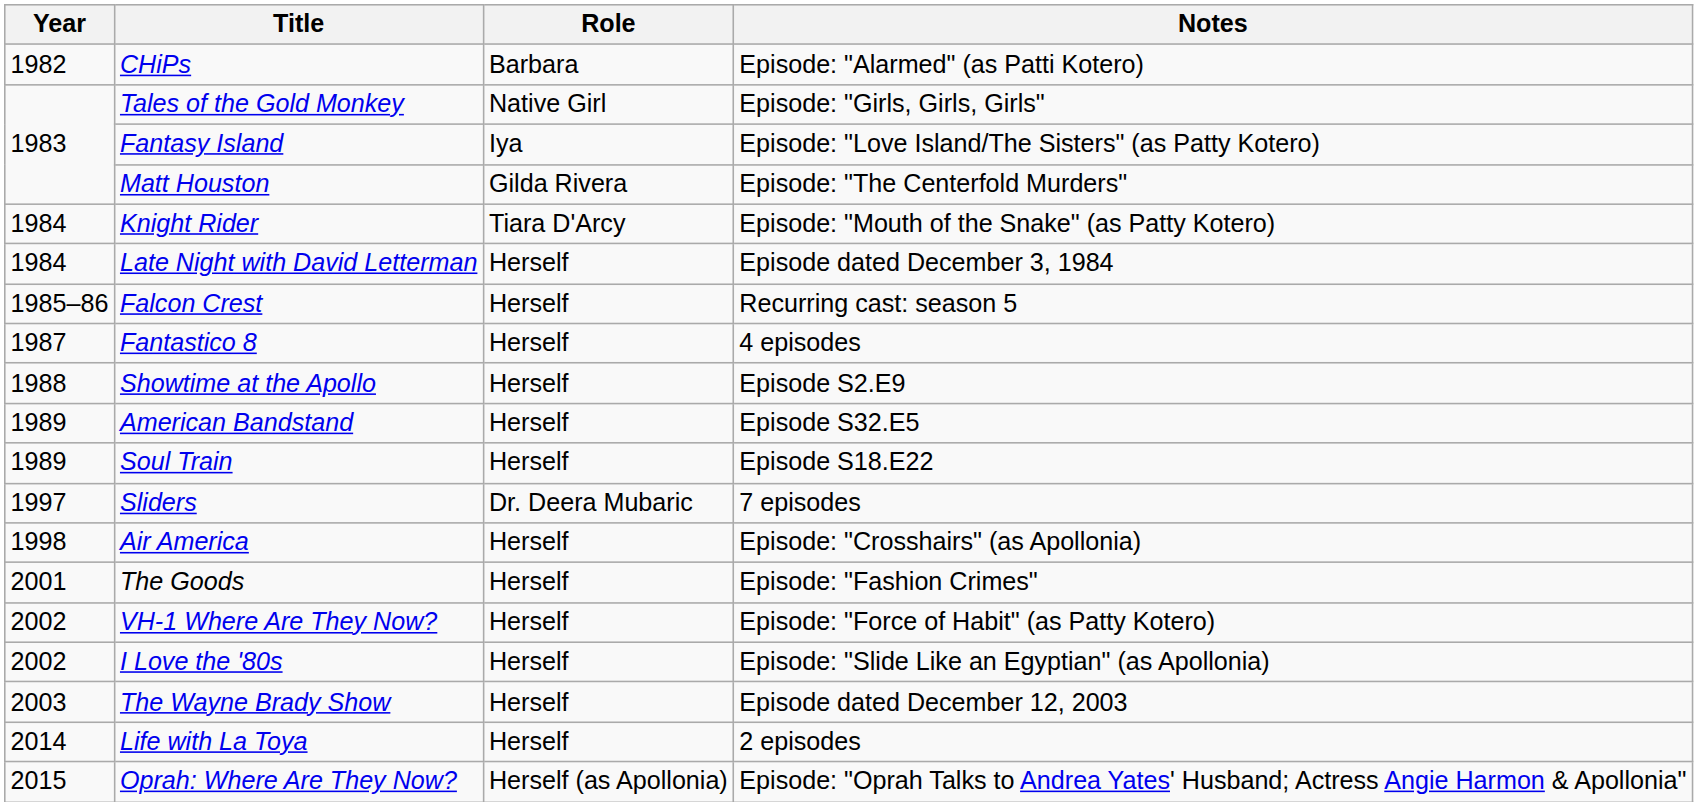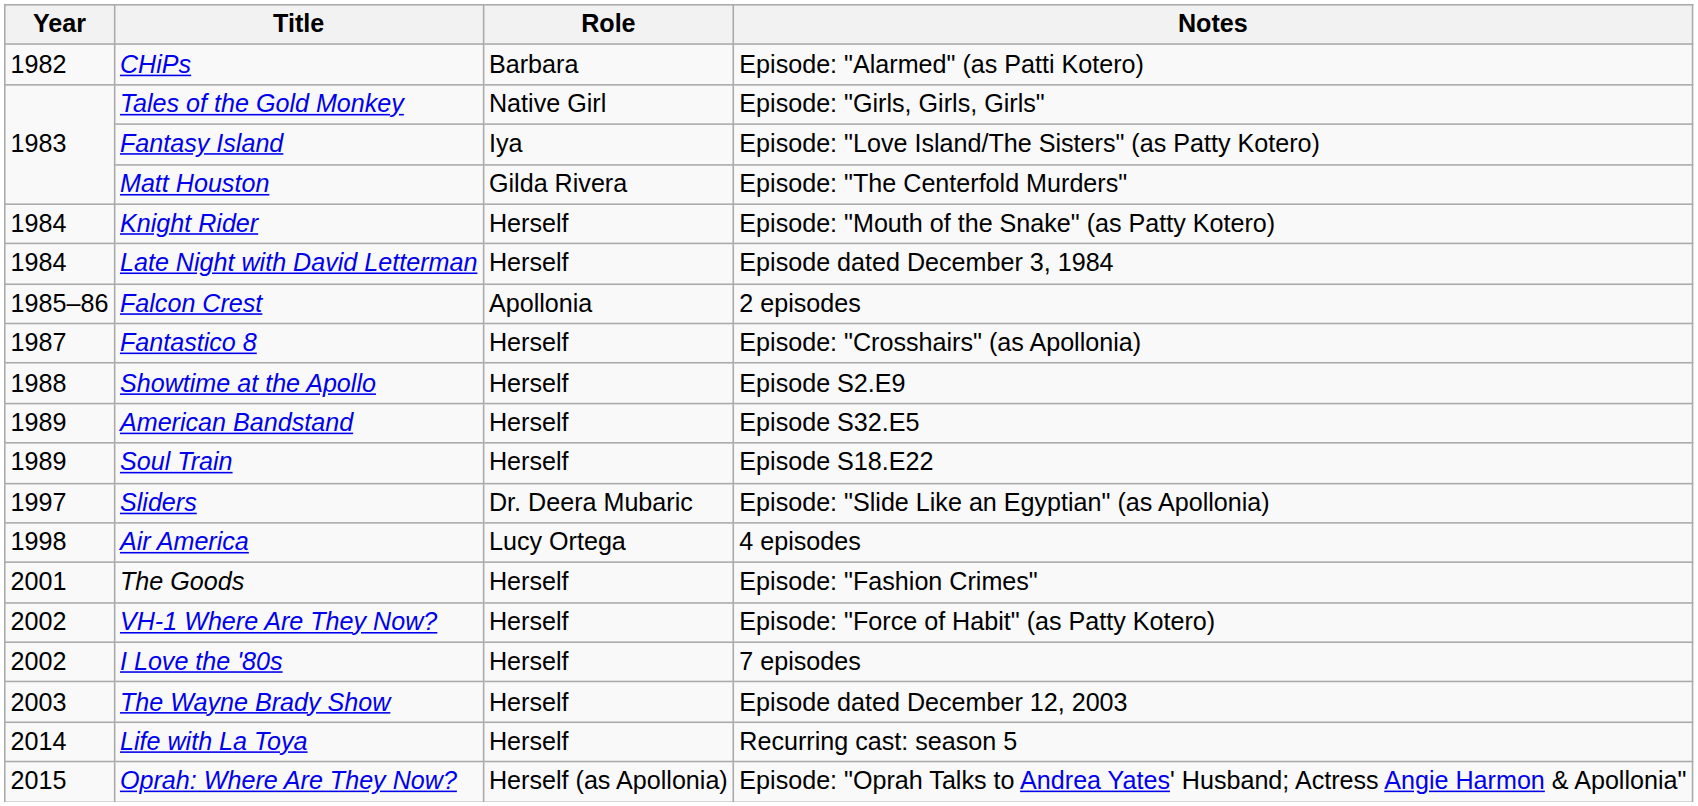 <table class="wikitable plainrowheaders sortable" style="margin-right: 0;">
 <tr>
 <th scope="col">Year</th>
 <th scope="col">Title</th>
 <th scope="col">Role</th>
 <th scope="col" class="unsortable">Notes</th>
 </tr>
 <tr>
 <td>1982</td>
 <td><em><a href='#'>CHiPs</a></em></td>
 <td>Barbara</td>
 <td>Episode: "Alarmed" (as Patti Kotero)</td>
 </tr>
 <tr>
 <td rowspan=3>1983</td>
 <td><em><a href='#'>Tales of the Gold Monkey</a></em></td>
 <td>Native Girl</td>
 <td>Episode: "Girls, Girls, Girls"</td>
 </tr>
 <tr>
 <td><em><a href='#'>Fantasy Island</a></em></td>
 <td>Iya</td>
 <td>Episode: "Love Island/The Sisters" (as Patty Kotero)</td>
 </tr>
 <tr>
 <td><em><a href='#'>Matt Houston</a></em></td>
 <td>Gilda Rivera</td>
 <td>Episode: "The Centerfold Murders"</td>
 </tr>
 <tr>
 <td>1984</td>
 <td><em><a href='#'>Knight Rider</a></em></td>
-<td>Tiara D'Arcy</td>
+<td>Herself</td>
 <td>Episode: "Mouth of the Snake" (as Patty Kotero)</td>
 </tr>
 <tr>
 <td>1984</td>
 <td><em><a href='#'>Late Night with David Letterman</a></em></td>
 <td>Herself</td>
 <td>Episode dated December 3, 1984</td>
 </tr>
 <tr>
 <td>1985–86</td>
 <td><em><a href='#'>Falcon Crest</a></em></td>
-<td>Herself</td>
-<td>Recurring cast: season 5</td>
+<td>Apollonia</td>
+<td>2 episodes</td>
 </tr>
 <tr>
 <td>1987</td>
 <td><em><a href='#'>Fantastico 8</a></em></td>
 <td>Herself</td>
-<td>4 episodes</td>
+<td>Episode: "Crosshairs" (as Apollonia)</td>
 </tr>
 <tr>
 <td>1988</td>
 <td><em><a href='#'>Showtime at the Apollo</a></em></td>
 <td>Herself</td>
 <td>Episode S2.E9</td>
 </tr>
 <tr>
 <td>1989</td>
 <td><em><a href='#'>American Bandstand</a></em></td>
 <td>Herself</td>
 <td>Episode S32.E5</td>
 </tr>
 <tr>
 <td>1989</td>
 <td><em><a href='#'>Soul Train</a></em></td>
 <td>Herself</td>
 <td>Episode S18.E22</td>
 </tr>
 <tr>
 <td>1997</td>
 <td><em><a href='#'>Sliders</a></em></td>
 <td>Dr. Deera Mubaric</td>
-<td>7 episodes</td>
+<td>Episode: "Slide Like an Egyptian" (as Apollonia)</td>
 </tr>
 <tr>
 <td>1998</td>
 <td><em><a href='#'>Air America</a></em></td>
-<td>Herself</td>
-<td>Episode: "Crosshairs" (as Apollonia)</td>
+<td>Lucy Ortega</td>
+<td>4 episodes</td>
 </tr>
 <tr>
 <td>2001</td>
 <td><em>The Goods</em></td>
 <td>Herself</td>
 <td>Episode: "Fashion Crimes"</td>
 </tr>
 <tr>
 <td>2002</td>
 <td><em><a href='#'>VH-1 Where Are They Now?</a></em></td>
 <td>Herself</td>
 <td>Episode: "Force of Habit" (as Patty Kotero)</td>
 </tr>
 <tr>
 <td>2002</td>
 <td><em><a href='#'>I Love the '80s</a></em></td>
 <td>Herself</td>
-<td>Episode: "Slide Like an Egyptian" (as Apollonia)</td>
+<td>7 episodes</td>
 </tr>
 <tr>
 <td>2003</td>
 <td><em><a href='#'>The Wayne Brady Show</a></em></td>
 <td>Herself</td>
 <td>Episode dated December 12, 2003</td>
 </tr>
 <tr>
 <td>2014</td>
 <td><em><a href='#'>Life with La Toya</a></em></td>
 <td>Herself</td>
-<td>2 episodes</td>
+<td>Recurring cast: season 5</td>
 </tr>
 <tr>
 <td>2015</td>
 <td><em><a href='#'>Oprah: Where Are They Now?</a></em></td>
 <td>Herself (as Apollonia)</td>
 <td>Episode: "Oprah Talks to <a href='#'>Andrea Yates</a>' Husband; Actress <a href='#'>Angie Harmon</a> & Apollonia"</td>
 </tr>
 </table>
